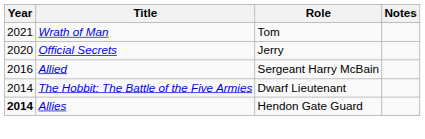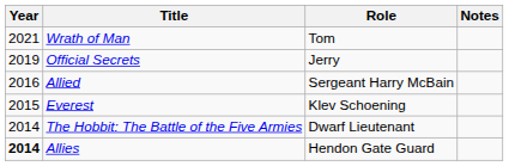 <table class="wikitable sortable">
 <tr>
 <th>Year</th>
 <th>Title</th>
 <th>Role</th>
 <th>Notes</th>
 </tr>
 <tr>
 <td>2021</td>
 <td><em><a href='#'>Wrath of Man</a></em></td>
 <td>Tom</td>
 <td></td>
 </tr>
 <tr>
-<td>2020</td>
+<td>2019</td>
 <td><a href='#'><em>Official Secrets</em></a></td>
 <td>Jerry</td>
 <td></td>
 </tr>
 <tr>
 <td>2016</td>
 <td><a href='#'><em>Allied</em></a></td>
 <td>Sergeant Harry McBain</td>
+<td></td>
+</tr>
+<tr>
+<td>2015</td>
+<td><em><a href='#'>Everest</a></em></td>
+<td>Klev Schoening</td>
 <td></td>
 </tr>
 <tr>
 <td>2014</td>
 <td><em><a href='#'>The Hobbit: The Battle of the Five Armies</a></em></td>
 <td>Dwarf Lieutenant</td>
 <td></td>
 </tr>
 <tr>
 <td><strong>2014</strong></td>
 <td><em><a href='#'>Allies</a></em></td>
 <td>Hendon Gate Guard</td>
 <td></td>
 </tr>
 </table>
